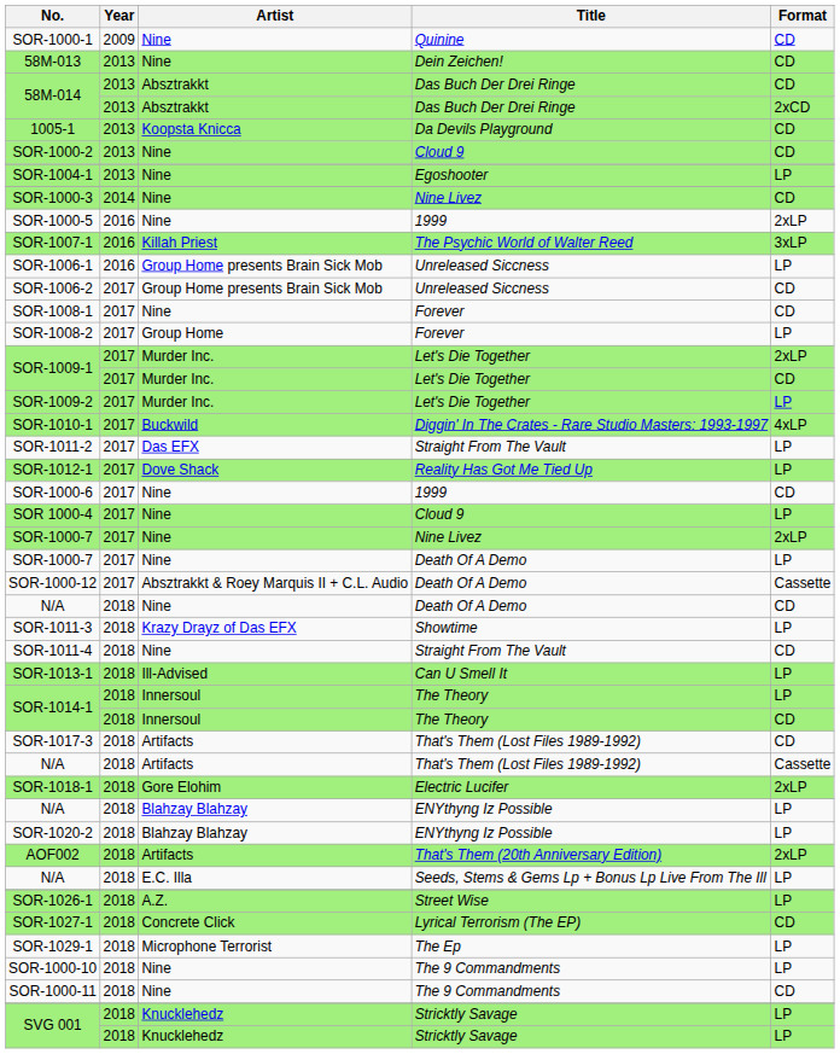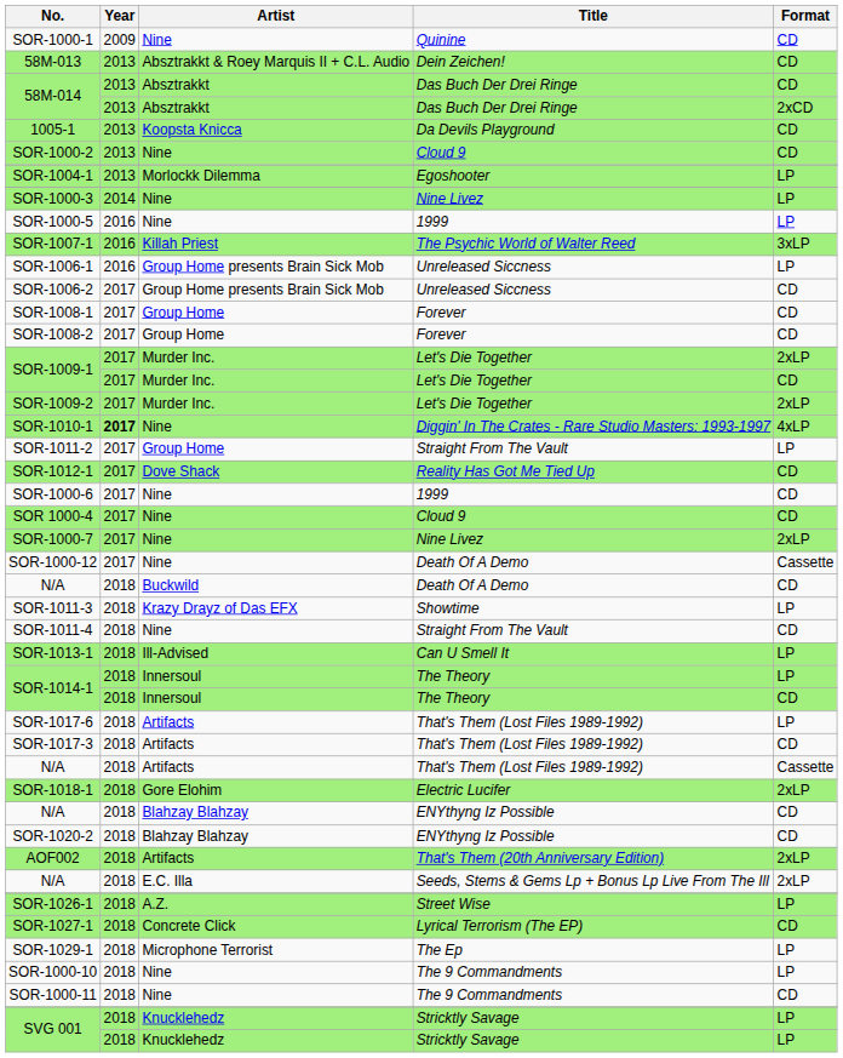 <table class="wikitable sortable">
 <tr>
 <th>No.</th>
 <th style="text-align: center">Year</th>
 <th>Artist</th>
 <th>Title</th>
 <th>Format</th>
 </tr>
 <tr>
 <td style="text-align: center">SOR-1000-1</td>
 <td style="text-align: center">2009</td>
 <td><a href='#'>Nine</a></td>
 <td><em><a href='#'>Quinine</a></em></td>
 <td><a href='#'>CD</a></td>
 </tr>
 <tr style="background:#A1F07D">
 <td style="text-align: center">58M-013</td>
 <td style="text-align :center">2013</td>
-<td>Nine</td>
+<td>Absztrakkt & Roey Marquis II + C.L. Audio</td>
 <td><em>Dein Zeichen!</em></td>
 <td>CD</td>
 </tr>
 <tr style="background:#A1F07D">
 <td style="text-align: center" rowspan="2">58M-014</td>
 <td style="text-align: center">2013</td>
 <td>Absztrakkt</td>
 <td><em>Das Buch Der Drei Ringe</em></td>
 <td>CD</td>
 </tr>
 <tr style="background:#A1F07D">
 <td style="text-align: center">2013</td>
 <td>Absztrakkt</td>
 <td><em>Das Buch Der Drei Ringe</em></td>
 <td>2xCD</td>
 </tr>
 <tr style="background:#A1F07D">
 <td style="text-align: center">1005-1</td>
 <td style="text-align: center">2013</td>
 <td><a href='#'>Koopsta Knicca</a></td>
 <td><em>Da Devils Playground</em></td>
 <td>CD</td>
 </tr>
 <tr style="background:#A1F07D">
 <td style="text-align: center">SOR-1000-2</td>
 <td style="text-align: center">2013</td>
 <td>Nine</td>
 <td><em><a href='#'>Cloud 9</a></em></td>
 <td>CD</td>
 </tr>
 <tr>
 </tr>
 <tr style="background:#A1F07D">
 <td style="text-align: center">SOR-1004-1</td>
 <td style="text-align: center">2013</td>
-<td>Nine</td>
+<td>Morlockk Dilemma</td>
 <td><em>Egoshooter</em></td>
 <td>LP</td>
 </tr>
 <tr>
 </tr>
 <tr style="background:#A1F07D">
 <td style="text-align: center">SOR-1000-3</td>
 <td style="text-align: center">2014</td>
 <td>Nine</td>
 <td><em><a href='#'>Nine Livez</a></em></td>
-<td>CD</td>
+<td>LP</td>
 </tr>
 <tr>
 <td style="text-align: center">SOR-1000-5</td>
 <td style="text-align: center">2016</td>
 <td>Nine</td>
 <td><em>1999</em></td>
-<td>2xLP</td>
+<td><a href='#'>LP</a></td>
 </tr>
 <tr style="background:#A1F07D">
 <td style="text-align: center">SOR-1007-1</td>
 <td style="text-align: center">2016</td>
 <td><a href='#'>Killah Priest</a></td>
 <td><em><a href='#'>The Psychic World of Walter Reed</a></em></td>
 <td>3xLP</td>
 </tr>
 <tr>
 <td style="text-align: center">SOR-1006-1</td>
 <td style="text-align: center">2016</td>
 <td><a href='#'>Group Home</a> presents Brain Sick Mob</td>
 <td><em>Unreleased Siccness</em></td>
 <td>LP</td>
 </tr>
 <tr>
 <td style="text-align: center">SOR-1006-2</td>
 <td style="text-align: center">2017</td>
 <td>Group Home presents Brain Sick Mob</td>
 <td><em>Unreleased Siccness</em></td>
 <td>CD</td>
 </tr>
 <tr>
 <td style="text-align: center">SOR-1008-1</td>
 <td style="text-align: center">2017</td>
-<td>Nine</td>
+<td><a href='#'>Group Home</a></td>
 <td><em>Forever</em></td>
 <td>CD</td>
 </tr>
 <tr>
 <td style="text-align: center">SOR-1008-2</td>
 <td style="text-align: center">2017</td>
 <td>Group Home</td>
 <td><em>Forever</em></td>
-<td>LP</td>
+<td>CD</td>
 </tr>
 <tr style="background:#A1F07D">
 <td rowspan="2" style="text-align: center">SOR-1009-1</td>
 <td style="text-align: center">2017</td>
 <td>Murder Inc.</td>
 <td><em>Let's Die Together</em></td>
 <td>2xLP</td>
 </tr>
 <tr style="background:#A1F07D">
 <td style="text-align: center">2017</td>
 <td>Murder Inc.</td>
 <td><em>Let's Die Together</em></td>
 <td>CD</td>
 </tr>
 <tr style="background:#A1F07D">
 <td style="text-align: center">SOR-1009-2</td>
 <td style="text-align: center">2017</td>
 <td>Murder Inc.</td>
 <td><em>Let's Die Together</em></td>
-<td><a href='#'>LP</a></td>
+<td>2xLP</td>
 </tr>
 <tr style="background:#A1F07D">
 <td style="text-align: center">SOR-1010-1</td>
-<td style="text-align: center">2017</td>
-<td><a href='#'>Buckwild</a></td>
+<td style="text-align: center"><strong>2017</strong></td>
+<td>Nine</td>
 <td><em><a href='#'>Diggin' In The Crates - Rare Studio Masters: 1993-1997</a></em></td>
 <td>4xLP</td>
 </tr>
 <tr>
 <td style="text-align: center">SOR-1011-2</td>
 <td style="text-align: center">2017</td>
-<td><a href='#'>Das EFX</a></td>
+<td><a href='#'>Group Home</a></td>
 <td><em>Straight From The Vault</em></td>
 <td>LP</td>
 </tr>
 <tr style="background:#A1F07D">
 <td style="text-align: center">SOR-1012-1</td>
 <td style="text-align: center">2017</td>
 <td><a href='#'>Dove Shack</a></td>
 <td><em><a href='#'>Reality Has Got Me Tied Up</a></em></td>
-<td>LP</td>
+<td>CD</td>
 </tr>
 <tr>
 <td style="text-align: center">SOR-1000-6</td>
 <td style="text-align: center">2017</td>
 <td>Nine</td>
 <td><em>1999</em></td>
 <td>CD</td>
 </tr>
 <tr style="background:#A1F07D">
 <td style="text-align: center">SOR 1000-4</td>
 <td style="text-align: center">2017</td>
 <td>Nine</td>
 <td><em>Cloud 9</em></td>
-<td>LP</td>
+<td>CD</td>
 </tr>
 <tr style="background:#A1F07D">
 <td style="text-align: center">SOR-1000-7</td>
 <td style="text-align: center">2017</td>
 <td>Nine</td>
 <td><em>Nine Livez</em></td>
 <td>2xLP</td>
 </tr>
 <tr>
-<td style="text-align: center">SOR-1000-7</td>
+<td style="text-align: center">SOR-1000-12</td>
 <td style="text-align: center">2017</td>
 <td>Nine</td>
-<td><em>Death Of A Demo</em></td>
-<td>LP</td>
-</tr>
-<tr>
-<td style="text-align: center">SOR-1000-12</td>
-<td style="text-align: center">2017</td>
-<td>Absztrakkt & Roey Marquis II + C.L. Audio</td>
 <td><em>Death Of A Demo</em></td>
 <td>Cassette</td>
 </tr>
 <tr>
 <td style="text-align: center">N/A</td>
 <td style="text-align: center">2018</td>
-<td>Nine</td>
+<td><a href='#'>Buckwild</a></td>
 <td><em>Death Of A Demo</em></td>
 <td>CD</td>
 </tr>
 <tr>
 <td style="text-align: center">SOR-1011-3</td>
 <td style="text-align: center">2018</td>
 <td><a href='#'>Krazy Drayz of Das EFX</a></td>
 <td><em>Showtime</em></td>
 <td>LP</td>
 </tr>
 <tr>
 <td style="text-align: center">SOR-1011-4</td>
 <td style="text-align: center">2018</td>
 <td>Nine</td>
 <td><em>Straight From The Vault</em></td>
 <td>CD</td>
 </tr>
 <tr style="background:#A1F07D">
 <td style="text-align: center">SOR-1013-1</td>
 <td style="text-align: center">2018</td>
 <td>Ill-Advised</td>
 <td><em>Can U Smell It</em></td>
 <td>LP</td>
 </tr>
 <tr style="background:#A1F07D">
 <td rowspan="2" style="text-align: center">SOR-1014-1</td>
 <td style="text-align: center">2018</td>
 <td>Innersoul</td>
 <td><em>The Theory</em></td>
 <td>LP</td>
 </tr>
 <tr style="background:#A1F07D">
 <td style="text-align: center">2018</td>
 <td>Innersoul</td>
 <td><em>The Theory</em></td>
 <td>CD</td>
 </tr>
 <tr>
+<td style="text-align: center">SOR-1017-6</td>
+<td style="text-align: center">2018</td>
+<td><a href='#'>Artifacts</a></td>
+<td><em>That's Them (Lost Files 1989-1992)</em></td>
+<td>LP</td>
+</tr>
+<tr>
 <td style="text-align: center">SOR-1017-3</td>
 <td style="text-align: center">2018</td>
 <td>Artifacts</td>
 <td><em>That's Them (Lost Files 1989-1992)</em></td>
 <td>CD</td>
 </tr>
 <tr>
 <td style="text-align: center">N/A</td>
 <td style="text-align: center">2018</td>
 <td>Artifacts</td>
 <td><em>That's Them (Lost Files 1989-1992)</em></td>
 <td>Cassette</td>
 </tr>
 <tr style="background:#A1F07D">
 <td style="text-align: center">SOR-1018-1</td>
 <td style="text-align: center">2018</td>
 <td>Gore Elohim</td>
 <td><em>Electric Lucifer</em></td>
 <td>2xLP</td>
 </tr>
 <tr>
 <td style="text-align: center">N/A</td>
 <td style="text-align: center">2018</td>
 <td><a href='#'>Blahzay Blahzay</a></td>
 <td><em>ENYthyng Iz Possible</em></td>
-<td>LP</td>
+<td>CD</td>
 </tr>
 <tr>
 <td style="text-align: center">SOR-1020-2</td>
 <td style="text-align: center">2018</td>
 <td>Blahzay Blahzay</td>
 <td><em>ENYthyng Iz Possible</em></td>
-<td>LP</td>
+<td>CD</td>
 </tr>
 <tr style="background:#A1F07D">
 <td style="text-align: center">AOF002</td>
 <td style="text-align: center">2018</td>
 <td>Artifacts</td>
 <td><em><a href='#'>That's Them (20th Anniversary Edition)</a></em></td>
 <td>2xLP</td>
 </tr>
 <tr>
 <td style="text-align: center">N/A</td>
 <td style="text-align: center">2018</td>
 <td>E.C. Illa</td>
 <td><em>Seeds, Stems & Gems Lp + Bonus Lp Live From The Ill</em></td>
-<td>LP</td>
+<td>2xLP</td>
 </tr>
 <tr>
 </tr>
 <tr style="background:#A1F07D">
 <td style="text-align: center">SOR-1026-1</td>
 <td style="text-align: center">2018</td>
 <td>A.Z.</td>
 <td><em>Street Wise</em></td>
 <td>LP</td>
 </tr>
 <tr style="background:#A1F07D">
 <td style="text-align: center">SOR-1027-1</td>
 <td style="text-align: center">2018</td>
 <td>Concrete Click</td>
 <td><em>Lyrical Terrorism (The EP)</em></td>
 <td>CD</td>
 </tr>
 <tr>
 <td style="text-align: center">SOR-1029-1</td>
 <td style="text-align: center">2018</td>
 <td>Microphone Terrorist</td>
 <td><em>The Ep</em></td>
 <td>LP</td>
 </tr>
 <tr>
 <td style="text-align: center">SOR-1000-10</td>
 <td style="text-align: center">2018</td>
 <td>Nine</td>
 <td><em>The 9 Commandments</em></td>
 <td>LP</td>
 </tr>
 <tr>
 <td style="text-align: center">SOR-1000-11</td>
 <td style="text-align: center">2018</td>
 <td>Nine</td>
 <td><em>The 9 Commandments</em></td>
 <td>CD</td>
 </tr>
 <tr>
 </tr>
 <tr style="background:#A1F07D">
 <td rowspan="2" style="text-align: center">SVG 001</td>
 <td style="text-align: center">2018</td>
 <td><a href='#'>Knucklehedz</a></td>
 <td><em>Stricktly Savage</em></td>
 <td>LP</td>
 </tr>
 <tr style="background:#A1F07D">
 <td style="text-align: center">2018</td>
 <td>Knucklehedz</td>
 <td><em>Stricktly Savage</em></td>
 <td>LP</td>
 </tr>
 </table>
